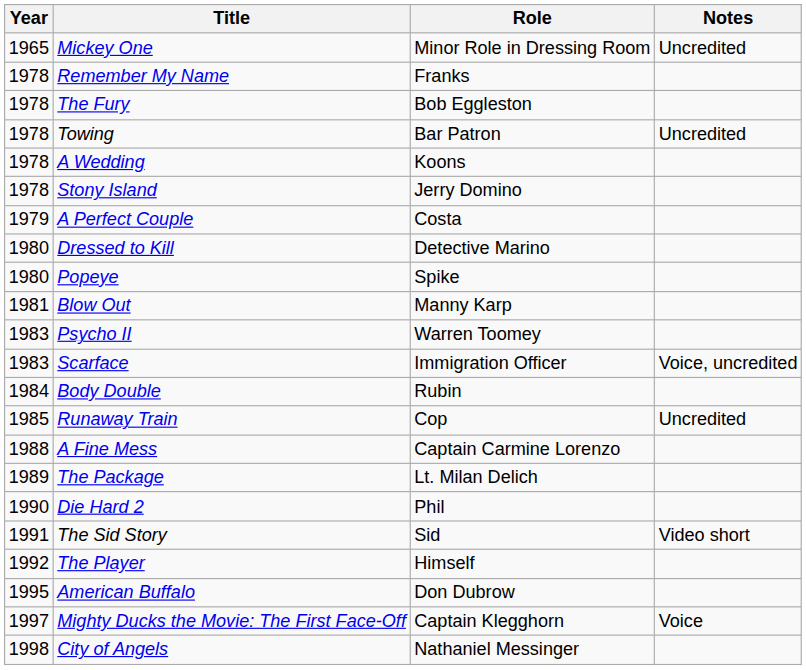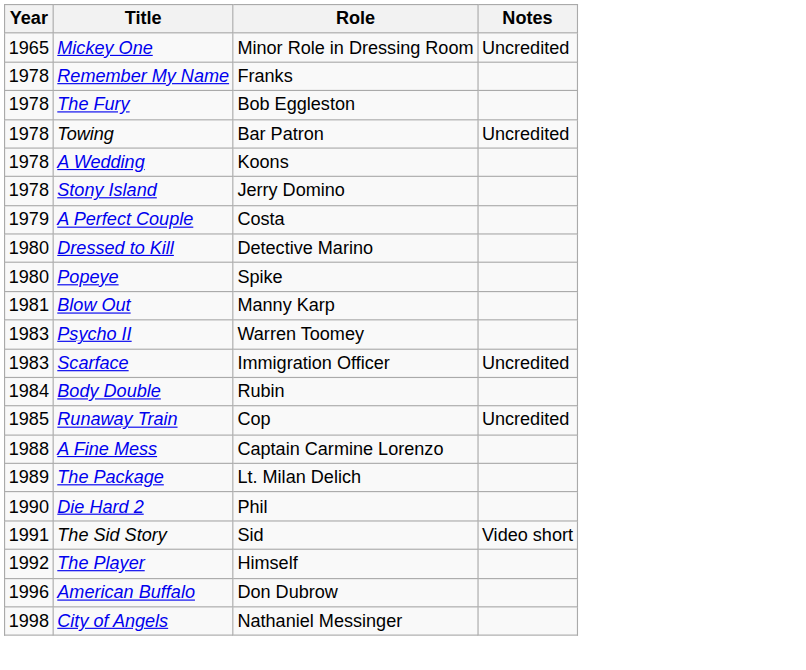 <table class="wikitable sortable">
 <tr>
 <th>Year</th>
 <th>Title</th>
 <th>Role</th>
 <th class="unsortable">Notes</th>
 </tr>
 <tr>
 <td>1965</td>
 <td><em><a href='#'>Mickey One</a></em></td>
 <td>Minor Role in Dressing Room</td>
 <td>Uncredited</td>
 </tr>
 <tr>
 <td>1978</td>
 <td><em><a href='#'>Remember My Name</a></em></td>
 <td>Franks</td>
 <td></td>
 </tr>
 <tr>
 <td>1978</td>
 <td><em><a href='#'>The Fury</a></em></td>
 <td>Bob Eggleston</td>
 <td></td>
 </tr>
 <tr>
 <td>1978</td>
 <td><em>Towing</em></td>
 <td>Bar Patron</td>
 <td>Uncredited</td>
 </tr>
 <tr>
 <td>1978</td>
 <td><em><a href='#'>A Wedding</a></em></td>
 <td>Koons</td>
 <td></td>
 </tr>
 <tr>
 <td>1978</td>
 <td><em><a href='#'>Stony Island</a></em></td>
 <td>Jerry Domino</td>
 <td></td>
 </tr>
 <tr>
 <td>1979</td>
 <td><em><a href='#'>A Perfect Couple</a></em></td>
 <td>Costa</td>
 <td></td>
 </tr>
 <tr>
 <td>1980</td>
 <td><em><a href='#'>Dressed to Kill</a></em></td>
 <td>Detective Marino</td>
 <td></td>
 </tr>
 <tr>
 <td>1980</td>
 <td><em><a href='#'>Popeye</a></em></td>
 <td>Spike</td>
 <td></td>
 </tr>
 <tr>
 <td>1981</td>
 <td><em><a href='#'>Blow Out</a></em></td>
 <td>Manny Karp</td>
 <td></td>
 </tr>
 <tr>
 <td>1983</td>
 <td><em><a href='#'>Psycho II</a></em></td>
 <td>Warren Toomey</td>
 <td></td>
 </tr>
 <tr>
 <td>1983</td>
 <td><em><a href='#'>Scarface</a></em></td>
 <td>Immigration Officer</td>
-<td>Voice, uncredited</td>
+<td>Uncredited</td>
 </tr>
 <tr>
 <td>1984</td>
 <td><em><a href='#'>Body Double</a></em></td>
 <td>Rubin</td>
 <td></td>
 </tr>
 <tr>
 <td>1985</td>
 <td><em><a href='#'>Runaway Train</a></em></td>
 <td>Cop</td>
 <td>Uncredited</td>
 </tr>
 <tr>
 <td>1988</td>
 <td><em><a href='#'>A Fine Mess</a></em></td>
 <td>Captain Carmine Lorenzo</td>
 <td></td>
 </tr>
 <tr>
 <td>1989</td>
 <td><em><a href='#'>The Package</a></em></td>
 <td>Lt. Milan Delich</td>
 <td></td>
 </tr>
 <tr>
 <td>1990</td>
 <td><em><a href='#'>Die Hard 2</a></em></td>
 <td>Phil</td>
 <td></td>
 </tr>
 <tr>
 <td>1991</td>
 <td><em>The Sid Story</em></td>
 <td>Sid</td>
 <td>Video short</td>
 </tr>
 <tr>
 <td>1992</td>
 <td><em><a href='#'>The Player</a></em></td>
 <td>Himself</td>
 <td></td>
 </tr>
 <tr>
-<td>1995</td>
+<td>1996</td>
 <td><em><a href='#'>American Buffalo</a></em></td>
 <td>Don Dubrow</td>
 <td></td>
-</tr>
-<tr>
-<td>1997</td>
-<td><em><a href='#'>Mighty Ducks the Movie: The First Face-Off</a></em></td>
-<td>Captain Klegghorn</td>
-<td>Voice</td>
 </tr>
 <tr>
 <td>1998</td>
 <td><em><a href='#'>City of Angels</a></em></td>
 <td>Nathaniel Messinger</td>
 <td></td>
 </tr>
 </table>
